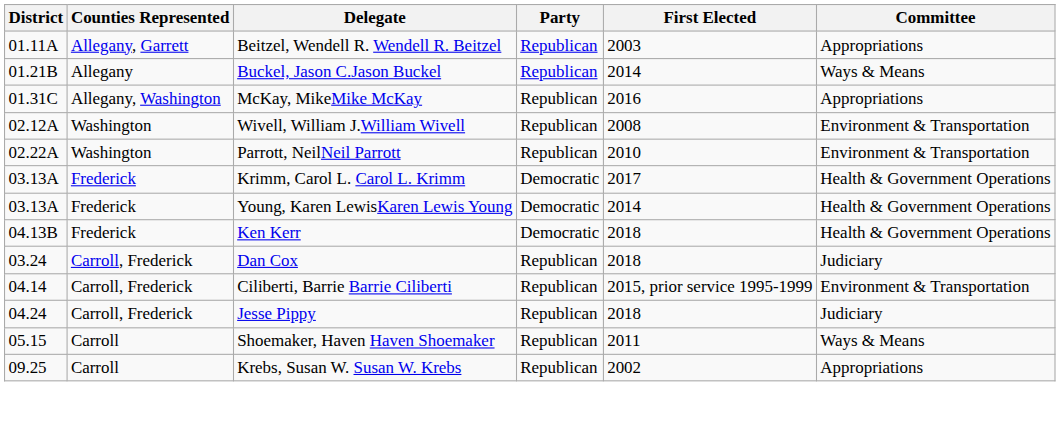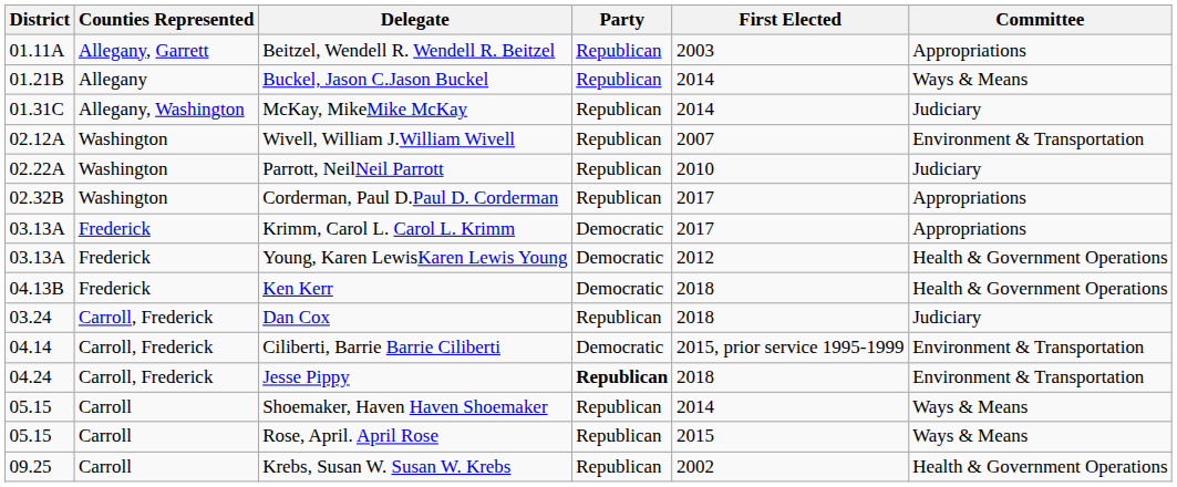 <table class="sortable wikitable">
 <tr>
 <th>District</th>
 <th>Counties Represented</th>
 <th>Delegate</th>
 <th>Party</th>
 <th>First Elected</th>
 <th>Committee</th>
 </tr>
 <tr>
 <td><span>01.1</span>1A</td>
 <td><a href='#'>Allegany</a>, <a href='#'>Garrett</a></td>
 <td><span>Beitzel, Wendell R.</span> <a href='#'>Wendell R. Beitzel</a></td>
 <td><a href='#'>Republican</a></td>
 <td>2003</td>
 <td>Appropriations</td>
 </tr>
 <tr>
 <td><span>01.2</span>1B</td>
 <td>Allegany</td>
 <td><a href='#'><span>Buckel, Jason C.</span>Jason Buckel</a></td>
 <td><a href='#'>Republican</a></td>
 <td>2014</td>
 <td>Ways & Means</td>
 </tr>
 <tr>
 <td><span>01.3</span>1C</td>
 <td>Allegany, <a href='#'>Washington</a></td>
 <td><span>McKay, Mike</span><a href='#'>Mike McKay</a></td>
 <td>Republican</td>
-<td>2016</td>
-<td>Appropriations</td>
+<td>2014</td>
+<td>Judiciary</td>
 </tr>
 <tr>
 <td><span>02.1</span>2A</td>
 <td>Washington</td>
 <td><span>Wivell, William J.</span><a href='#'>William Wivell</a></td>
 <td>Republican</td>
-<td>2008 </td>
+<td>2007 </td>
 <td>Environment & Transportation</td>
 </tr>
 <tr>
 <td><span>02.2</span>2A</td>
 <td>Washington</td>
 <td><span>Parrott, Neil</span><a href='#'>Neil Parrott</a></td>
 <td>Republican</td>
 <td>2010</td>
-<td>Environment & Transportation</td>
+<td>Judiciary</td>
+</tr>
+<tr>
+<td><span>02.3</span>2B</td>
+<td>Washington</td>
+<td><span>Corderman, Paul D.</span><a href='#'>Paul D. Corderman</a></td>
+<td>Republican</td>
+<td>2017 </td>
+<td>Appropriations</td>
 </tr>
 <tr>
 <td><span>03.1</span>3A</td>
 <td><a href='#'>Frederick</a></td>
 <td><span>Krimm, Carol L.</span> <a href='#'>Carol L. Krimm</a></td>
 <td>Democratic</td>
 <td>2017</td>
-<td>Health & Government Operations</td>
+<td>Appropriations</td>
 </tr>
 <tr>
 <td><span>03.1</span>3A</td>
 <td>Frederick</td>
 <td><span>Young, Karen Lewis</span><a href='#'>Karen Lewis Young</a></td>
 <td>Democratic</td>
-<td>2014</td>
+<td>2012</td>
 <td>Health & Government Operations</td>
 </tr>
 <tr>
 <td><span>04.1</span>3B</td>
 <td>Frederick</td>
 <td><a href='#'>Ken Kerr</a></td>
 <td>Democratic</td>
 <td>2018</td>
 <td>Health & Government Operations</td>
 </tr>
 <tr>
 <td><span>03.2</span>4</td>
 <td><a href='#'>Carroll</a>, Frederick</td>
 <td><a href='#'>Dan Cox</a></td>
 <td>Republican</td>
 <td>2018</td>
 <td>Judiciary</td>
 </tr>
 <tr>
 <td><span>04.1</span>4</td>
 <td>Carroll, Frederick</td>
 <td><span>Ciliberti, Barrie</span> <a href='#'>Barrie Ciliberti</a></td>
-<td>Republican</td>
+<td>Democratic</td>
 <td>2015, prior service 1995-1999</td>
 <td>Environment & Transportation</td>
 </tr>
 <tr>
 <td><span>04.2</span>4</td>
 <td>Carroll, Frederick</td>
 <td><a href='#'>Jesse Pippy</a></td>
-<td>Republican</td>
+<td><strong>Republican</strong></td>
 <td>2018</td>
-<td>Judiciary</td>
+<td>Environment & Transportation</td>
 </tr>
 <tr>
 <td><span>05.1</span>5</td>
 <td>Carroll</td>
 <td><span>Shoemaker, Haven</span> <a href='#'>Haven Shoemaker</a></td>
 <td>Republican</td>
-<td>2011</td>
+<td>2014</td>
+<td>Ways & Means</td>
+</tr>
+<tr>
+<td><span>05.1</span>5</td>
+<td>Carroll</td>
+<td><span>Rose, April.</span> <a href='#'>April Rose</a></td>
+<td>Republican</td>
+<td>2015 </td>
 <td>Ways & Means</td>
 </tr>
 <tr>
 <td><span>09.2</span>5</td>
 <td>Carroll</td>
 <td><span>Krebs, Susan W.</span> <a href='#'>Susan W. Krebs</a></td>
 <td>Republican</td>
 <td>2002</td>
-<td>Appropriations</td>
+<td>Health & Government Operations</td>
 </tr>
 </table>
